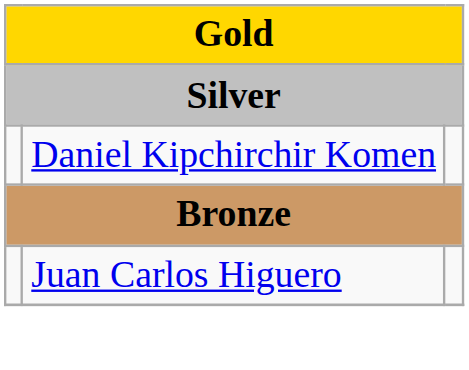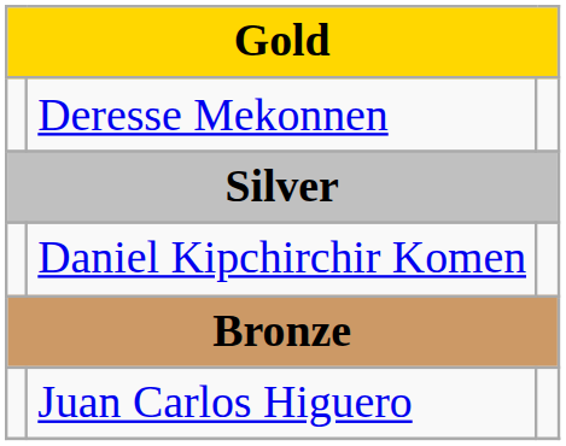 <table class="wikitable">
 <tr bgcolor=gold>
 <td colspan=3 align=center><strong>Gold</strong></td>
+</tr>
+<tr>
+<td></td>
+<td><a href='#'>Deresse Mekonnen</a></td>
+<td></td>
 </tr>
 <tr bgcolor=silver>
 <td colspan=3 align=center><strong>Silver</strong></td>
 </tr>
 <tr>
 <td></td>
 <td><a href='#'>Daniel Kipchirchir Komen</a></td>
 <td></td>
 </tr>
 <tr bgcolor=cc9966>
 <td colspan=3 align=center><strong>Bronze</strong></td>
 </tr>
 <tr>
 <td></td>
 <td><a href='#'>Juan Carlos Higuero</a></td>
 <td></td>
 </tr>
 <tr>
 </tr>
 </table>
